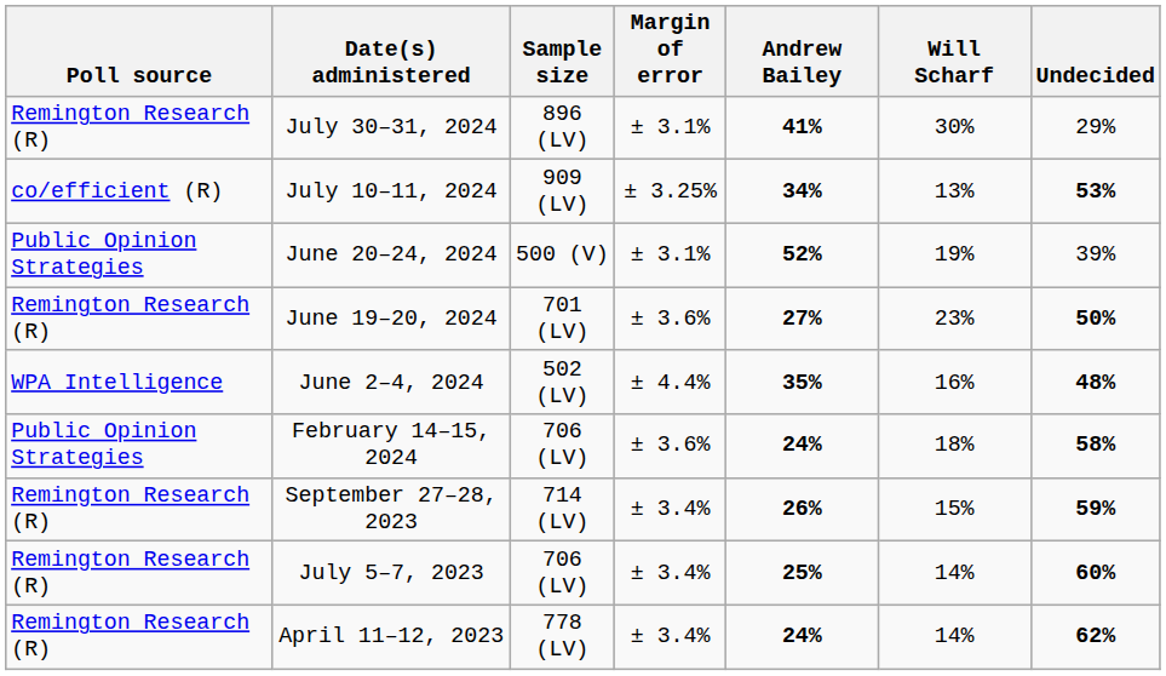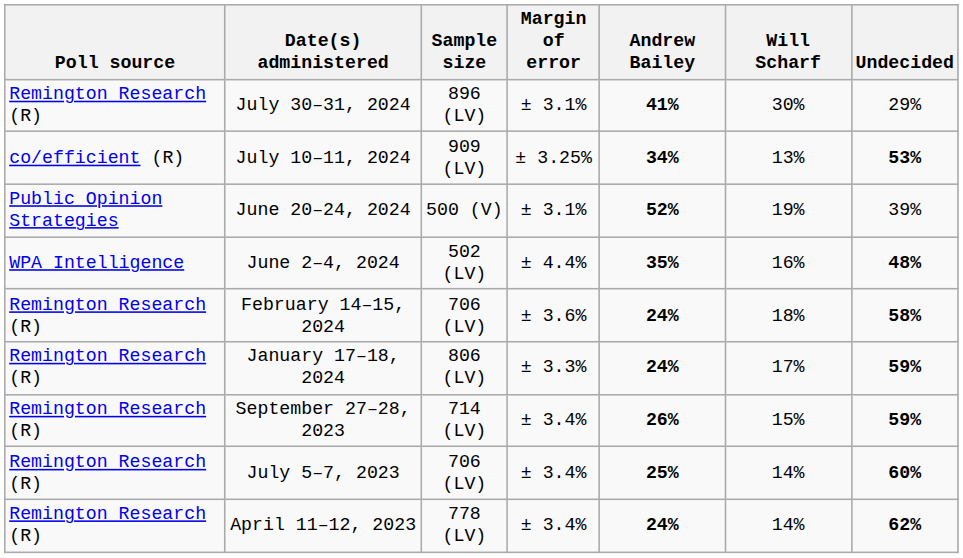 <table class="wikitable" style="font-size:90%;text-align:center;">
 <tr valign=bottom>
 <th>Poll source</th>
 <th>Date(s)<br>administered</th>
 <th>Sample<br>size</th>
 <th>Margin<br>of error</th>
 <th style="width:75px;">Andrew<br>Bailey</th>
 <th style="width:75px;">Will<br>Scharf</th>
 <th>Undecided</th>
 </tr>
 <tr>
 <td style="text-align:left;"><a href='#'>Remington Research</a> (R)</td>
 <td>July 30–31, 2024</td>
 <td>896 (LV)</td>
 <td>± 3.1%</td>
 <td><strong>41%</strong></td>
 <td>30%</td>
 <td>29%</td>
 </tr>
 <tr>
 <td style="text-align:left;"><a href='#'>co/efficient</a> (R)</td>
 <td>July 10–11, 2024</td>
 <td>909 (LV)</td>
 <td>± 3.25%</td>
 <td><strong>34%</strong></td>
 <td>13%</td>
 <td><strong>53%</strong></td>
 </tr>
 <tr>
 <td style="text-align:left;"><a href='#'>Public Opinion Strategies</a></td>
 <td>June 20–24, 2024</td>
 <td>500 (V)</td>
 <td>± 3.1%</td>
 <td><strong>52%</strong></td>
 <td>19%</td>
 <td>39%</td>
 </tr>
 <tr>
-<td style="text-align:left;"><a href='#'>Remington Research</a> (R)</td>
-<td>June 19–20, 2024</td>
-<td>701 (LV)</td>
-<td>± 3.6%</td>
-<td><strong>27%</strong></td>
-<td>23%</td>
-<td><strong>50%</strong></td>
-</tr>
-<tr>
 <td style="text-align:left;"><a href='#'>WPA Intelligence</a></td>
 <td>June 2–4, 2024</td>
 <td>502 (LV)</td>
 <td>± 4.4%</td>
 <td><strong>35%</strong></td>
 <td>16%</td>
 <td><strong>48%</strong></td>
 </tr>
 <tr>
-<td style="text-align:left;"><a href='#'>Public Opinion Strategies</a></td>
+<td style="text-align:left;"><a href='#'>Remington Research</a> (R)</td>
 <td>February 14–15, 2024</td>
 <td>706 (LV)</td>
 <td>± 3.6%</td>
 <td><strong>24%</strong></td>
 <td>18%</td>
 <td><strong>58%</strong></td>
+</tr>
+<tr>
+<td style="text-align:left;"><a href='#'>Remington Research</a> (R)</td>
+<td>January 17–18, 2024</td>
+<td>806 (LV)</td>
+<td>± 3.3%</td>
+<td><strong>24%</strong></td>
+<td>17%</td>
+<td><strong>59%</strong></td>
 </tr>
 <tr>
 <td style="text-align:left;"><a href='#'>Remington Research</a> (R)</td>
 <td>September 27–28, 2023</td>
 <td>714 (LV)</td>
 <td>± 3.4%</td>
 <td><strong>26%</strong></td>
 <td>15%</td>
 <td><strong>59%</strong></td>
 </tr>
 <tr>
 <td style="text-align:left;"><a href='#'>Remington Research</a> (R)</td>
 <td>July 5–7, 2023</td>
 <td>706 (LV)</td>
 <td>± 3.4%</td>
 <td><strong>25%</strong></td>
 <td>14%</td>
 <td><strong>60%</strong></td>
 </tr>
 <tr>
 <td style="text-align:left;"><a href='#'>Remington Research</a> (R)</td>
 <td>April 11–12, 2023</td>
 <td>778 (LV)</td>
 <td>± 3.4%</td>
 <td><strong>24%</strong></td>
 <td>14%</td>
 <td><strong>62%</strong></td>
 </tr>
 </table>
